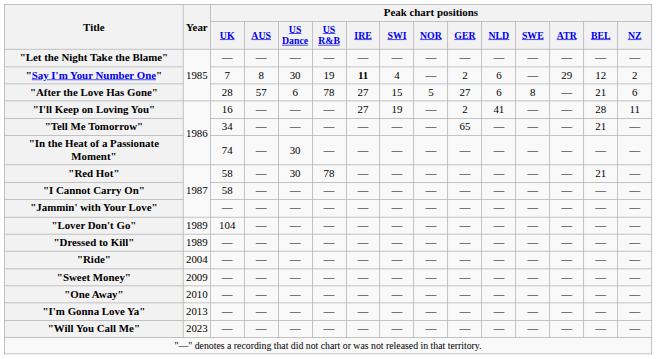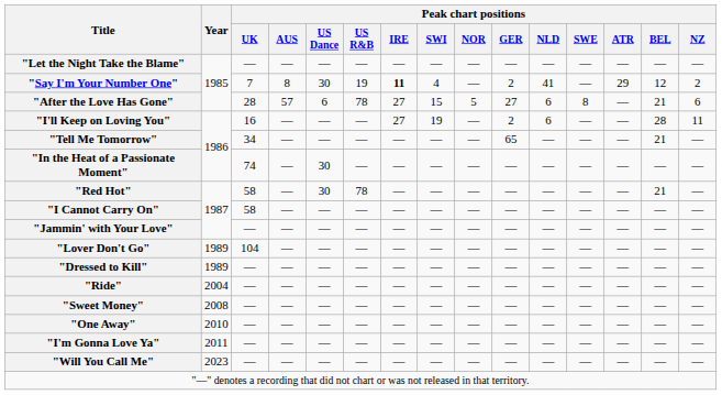 <table class="wikitable plainrowheaders" style="text-align:center;" border="1">
 <tr>
 <th scope="col" rowspan="2" style="width:16em;">Title</th>
 <th scope="col" rowspan="2">Year</th>
 <th scope="col" colspan="14">Peak chart positions</th>
 </tr>
 <tr>
 <th scope="col" style="width:3em;font-size:90%;"><a href='#'>UK</a><br></th>
 <th scope="col" style="width:3em;font-size:90%;"><a href='#'>AUS</a><br></th>
 <th scope="col" style="width:3em;font-size:90%;"><a href='#'>US Dance</a><br></th>
 <th scope="col" style="width:3em;font-size:90%;"><a href='#'>US R&B</a><br></th>
 <th scope="col" style="width:3em;font-size:90%;"><a href='#'>IRE</a><br></th>
 <th scope="col" style="width:3em;font-size:90%;"><a href='#'>SWI</a><br></th>
 <th scope="col" style="width:3em;font-size:90%;"><a href='#'>NOR</a><br></th>
 <th scope="col" style="width:3em;font-size:90%;"><a href='#'>GER</a><br></th>
 <th scope="col" style="width:3em;font-size:90%;"><a href='#'>NLD</a><br></th>
 <th scope="col" style="width:3em;font-size:90%;"><a href='#'>SWE</a><br></th>
 <th scope="col" style="width:3em;font-size:90%;"><a href='#'>ATR</a><br></th>
 <th scope="col" style="width:3em;font-size:90%;"><a href='#'>BEL</a><br></th>
 <th scope="col" style="width:3em;font-size:90%;"><a href='#'>NZ</a><br></th>
 </tr>
 <tr>
 <th scope="row">"Let the Night Take the Blame"</th>
 <td rowspan="3">1985</td>
 <td>—</td>
 <td>—</td>
 <td>—</td>
 <td>—</td>
 <td>—</td>
 <td>—</td>
 <td>—</td>
 <td>—</td>
 <td>—</td>
 <td>—</td>
 <td>—</td>
 <td>—</td>
 <td>—</td>
 </tr>
 <tr>
 <th scope="row">"<a href='#'>Say I'm Your Number One</a>"</th>
 <td>7</td>
 <td>8</td>
 <td>30</td>
 <td>19</td>
 <td><strong>11</strong></td>
 <td>4</td>
 <td>—</td>
 <td>2</td>
-<td>6</td>
+<td>41</td>
 <td>—</td>
 <td>29</td>
 <td>12</td>
 <td>2</td>
 </tr>
 <tr>
 <th scope="row">"After the Love Has Gone"</th>
 <td>28</td>
 <td>57</td>
 <td>6</td>
 <td>78</td>
 <td>27</td>
 <td>15</td>
 <td>5</td>
 <td>27</td>
 <td>6</td>
 <td>8</td>
 <td>—</td>
 <td>21</td>
 <td>6</td>
 </tr>
 <tr>
 <th scope="row">"I'll Keep on Loving You"</th>
 <td rowspan="3">1986</td>
 <td>16</td>
 <td>—</td>
 <td>—</td>
 <td>—</td>
 <td>27</td>
 <td>19</td>
 <td>—</td>
 <td>2</td>
-<td>41</td>
+<td>6</td>
 <td>—</td>
 <td>—</td>
 <td>28</td>
 <td>11</td>
 </tr>
 <tr>
 <th scope="row">"Tell Me Tomorrow"</th>
 <td>34</td>
 <td>—</td>
 <td>—</td>
 <td>—</td>
 <td>—</td>
 <td>—</td>
 <td>—</td>
 <td>65</td>
 <td>—</td>
 <td>—</td>
 <td>—</td>
 <td>21</td>
 <td>—</td>
 </tr>
 <tr>
 <th scope="row">"In the Heat of a Passionate Moment"</th>
 <td>74</td>
 <td>—</td>
 <td>30</td>
 <td>—</td>
 <td>—</td>
 <td>—</td>
 <td>—</td>
 <td>—</td>
 <td>—</td>
 <td>—</td>
 <td>—</td>
 <td>—</td>
 <td>—</td>
 </tr>
 <tr>
 <th scope="row">"Red Hot"</th>
 <td rowspan="3">1987</td>
 <td>58</td>
 <td>—</td>
 <td>30</td>
 <td>78</td>
 <td>—</td>
 <td>—</td>
 <td>—</td>
 <td>—</td>
 <td>—</td>
 <td>—</td>
 <td>—</td>
 <td>21</td>
 <td>—</td>
 </tr>
 <tr>
 <th scope="row">"I Cannot Carry On"</th>
 <td>58</td>
 <td>—</td>
 <td>—</td>
 <td>—</td>
 <td>—</td>
 <td>—</td>
 <td>—</td>
 <td>—</td>
 <td>—</td>
 <td>—</td>
 <td>—</td>
 <td>—</td>
 <td>—</td>
 </tr>
 <tr>
 <th scope="row">"Jammin' with Your Love"</th>
 <td>—</td>
 <td>—</td>
 <td>—</td>
 <td>—</td>
 <td>—</td>
 <td>—</td>
 <td>—</td>
 <td>—</td>
 <td>—</td>
 <td>—</td>
 <td>—</td>
 <td>—</td>
 <td>—</td>
 </tr>
 <tr>
 <th scope="row">"Lover Don't Go"</th>
 <td>1989</td>
 <td>104</td>
 <td>—</td>
 <td>—</td>
 <td>—</td>
 <td>—</td>
 <td>—</td>
 <td>—</td>
 <td>—</td>
 <td>—</td>
 <td>—</td>
 <td>—</td>
 <td>—</td>
 <td>—</td>
 </tr>
 <tr>
 <th scope="row">"Dressed to Kill"</th>
 <td>1989</td>
 <td>—</td>
 <td>—</td>
 <td>—</td>
 <td>—</td>
 <td>—</td>
 <td>—</td>
 <td>—</td>
 <td>—</td>
 <td>—</td>
 <td>—</td>
 <td>—</td>
 <td>—</td>
 <td>—</td>
 </tr>
 <tr>
 <th scope="row">"Ride"</th>
 <td>2004</td>
 <td>—</td>
 <td>—</td>
 <td>—</td>
 <td>—</td>
 <td>—</td>
 <td>—</td>
 <td>—</td>
 <td>—</td>
 <td>—</td>
 <td>—</td>
 <td>—</td>
 <td>—</td>
 <td>—</td>
 </tr>
 <tr>
 <th scope="row">"Sweet Money"</th>
-<td>2009</td>
+<td>2008</td>
 <td>—</td>
 <td>—</td>
 <td>—</td>
 <td>—</td>
 <td>—</td>
 <td>—</td>
 <td>—</td>
 <td>—</td>
 <td>—</td>
 <td>—</td>
 <td>—</td>
 <td>—</td>
 <td>—</td>
 </tr>
 <tr>
 <th scope="row">"One Away"</th>
 <td>2010</td>
 <td>—</td>
 <td>—</td>
 <td>—</td>
 <td>—</td>
 <td>—</td>
 <td>—</td>
 <td>—</td>
 <td>—</td>
 <td>—</td>
 <td>—</td>
 <td>—</td>
 <td>—</td>
 <td>—</td>
 </tr>
 <tr>
 <th scope="row">"I'm Gonna Love Ya"</th>
-<td>2013</td>
+<td>2011</td>
 <td>—</td>
 <td>—</td>
 <td>—</td>
 <td>—</td>
 <td>—</td>
 <td>—</td>
 <td>—</td>
 <td>—</td>
 <td>—</td>
 <td>—</td>
 <td>—</td>
 <td>—</td>
 <td>—</td>
 </tr>
 <tr>
 <th scope="row">"Will You Call Me"</th>
 <td>2023</td>
 <td>—</td>
 <td>—</td>
 <td>—</td>
 <td>—</td>
 <td>—</td>
 <td>—</td>
 <td>—</td>
 <td>—</td>
 <td>—</td>
 <td>—</td>
 <td>—</td>
 <td>—</td>
 <td>—</td>
 </tr>
 <tr>
 <td colspan="15" style="font-size:90%">"—" denotes a recording that did not chart or was not released in that territory.</td>
 </tr>
 </table>
